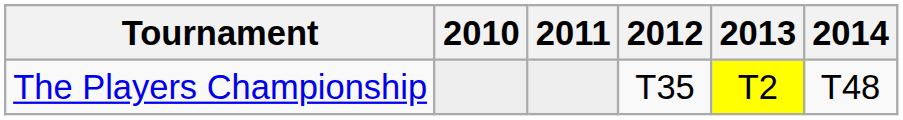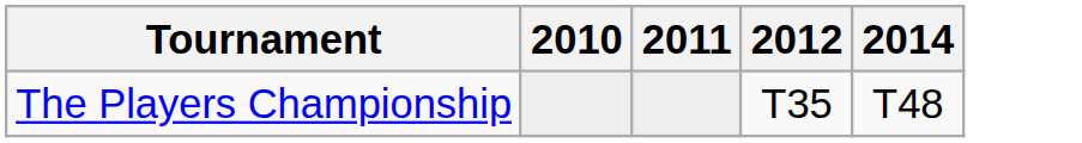 <table class="wikitable" style="font-size:95%;text-align:center;">
 <tr>
 <th>Tournament</th>
 <th>2010</th>
 <th>2011</th>
 <th>2012</th>
-<th>2013</th>
 <th>2014</th>
 </tr>
 <tr>
 <td align=left><a href='#'>The Players Championship</a></td>
 <td style="background:#eeeeee;"></td>
 <td style="background:#eeeeee;"></td>
 <td>T35</td>
-<td style="background:yellow;">T2</td>
 <td>T48</td>
 </tr>
 </table>
